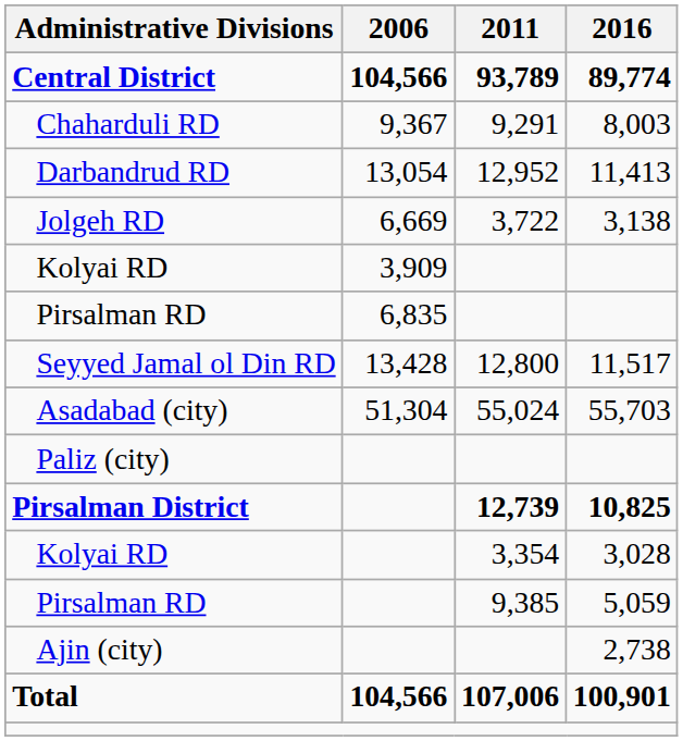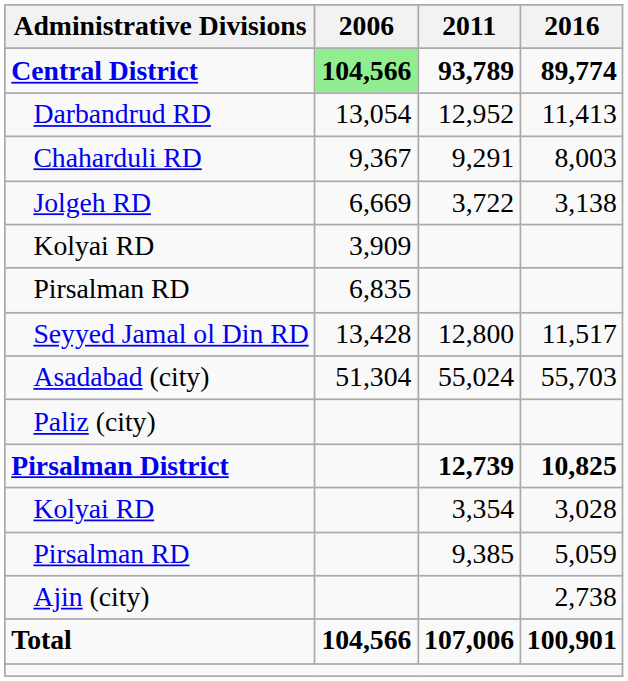 <table class="wikitable">
 <tr>
 <th>Administrative Divisions</th>
 <th>2006</th>
 <th>2011</th>
 <th>2016</th>
 </tr>
 <tr>
 <td><strong><a href='#'>Central District</a></strong></td>
-<td style="text-align: right;"><strong>104,566</strong></td>
+<td style="background: lightgreen; text-align: right;"><strong>104,566</strong></td>
 <td style="text-align: right;"><strong>93,789</strong></td>
 <td style="text-align: right;"><strong>89,774</strong></td>
+</tr>
+<tr>
+<td style="padding-left: 1em;"><a href='#'>Darbandrud RD</a></td>
+<td style="text-align: right;">13,054</td>
+<td style="text-align: right;">12,952</td>
+<td style="text-align: right;">11,413</td>
 </tr>
 <tr>
 <td style="padding-left: 1em;"><a href='#'>Chaharduli RD</a></td>
 <td style="text-align: right;">9,367</td>
 <td style="text-align: right;">9,291</td>
 <td style="text-align: right;">8,003</td>
-</tr>
-<tr>
-<td style="padding-left: 1em;"><a href='#'>Darbandrud RD</a></td>
-<td style="text-align: right;">13,054</td>
-<td style="text-align: right;">12,952</td>
-<td style="text-align: right;">11,413</td>
 </tr>
 <tr>
 <td style="padding-left: 1em;"><a href='#'>Jolgeh RD</a></td>
 <td style="text-align: right;">6,669</td>
 <td style="text-align: right;">3,722</td>
 <td style="text-align: right;">3,138</td>
 </tr>
 <tr>
 <td style="padding-left: 1em;">Kolyai RD</td>
 <td style="text-align: right;">3,909</td>
 <td style="text-align: right;"></td>
 <td style="text-align: right;"></td>
 </tr>
 <tr>
 <td style="padding-left: 1em;">Pirsalman RD</td>
 <td style="text-align: right;">6,835</td>
 <td style="text-align: right;"></td>
 <td style="text-align: right;"></td>
 </tr>
 <tr>
 <td style="padding-left: 1em;"><a href='#'>Seyyed Jamal ol Din RD</a></td>
 <td style="text-align: right;">13,428</td>
 <td style="text-align: right;">12,800</td>
 <td style="text-align: right;">11,517</td>
 </tr>
 <tr>
 <td style="padding-left: 1em;"><a href='#'>Asadabad</a> (city)</td>
 <td style="text-align: right;">51,304</td>
 <td style="text-align: right;">55,024</td>
 <td style="text-align: right;">55,703</td>
 </tr>
 <tr>
 <td style="padding-left: 1em;"><a href='#'>Paliz</a> (city)</td>
 <td style="text-align: right;"></td>
 <td style="text-align: right;"></td>
 <td style="text-align: right;"></td>
 </tr>
 <tr>
 <td><strong><a href='#'>Pirsalman District</a></strong></td>
 <td style="text-align: right;"></td>
 <td style="text-align: right;"><strong>12,739</strong></td>
 <td style="text-align: right;"><strong>10,825</strong></td>
 </tr>
 <tr>
 <td style="padding-left: 1em;"><a href='#'>Kolyai RD</a></td>
 <td style="text-align: right;"></td>
 <td style="text-align: right;">3,354</td>
 <td style="text-align: right;">3,028</td>
 </tr>
 <tr>
 <td style="padding-left: 1em;"><a href='#'>Pirsalman RD</a></td>
 <td style="text-align: right;"></td>
 <td style="text-align: right;">9,385</td>
 <td style="text-align: right;">5,059</td>
 </tr>
 <tr>
 <td style="padding-left: 1em;"><a href='#'>Ajin</a> (city)</td>
 <td style="text-align: right;"></td>
 <td style="text-align: right;"></td>
 <td style="text-align: right;">2,738</td>
 </tr>
 <tr>
 <td><strong>Total</strong></td>
 <td style="text-align: right;"><strong>104,566</strong></td>
 <td style="text-align: right;"><strong>107,006</strong></td>
 <td style="text-align: right;"><strong>100,901</strong></td>
 </tr>
 <tr>
 <td colspan=4></td>
 </tr>
 </table>
